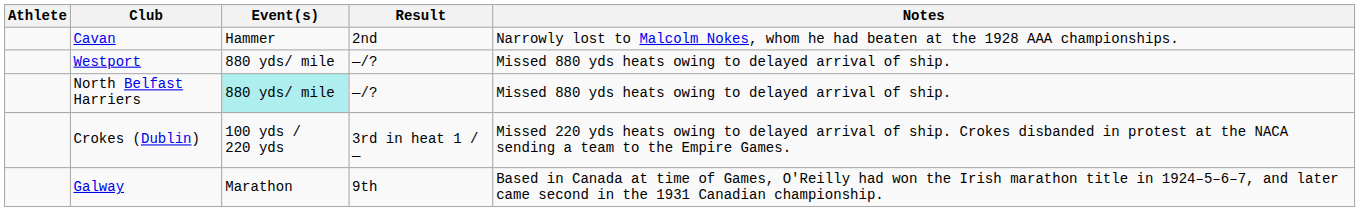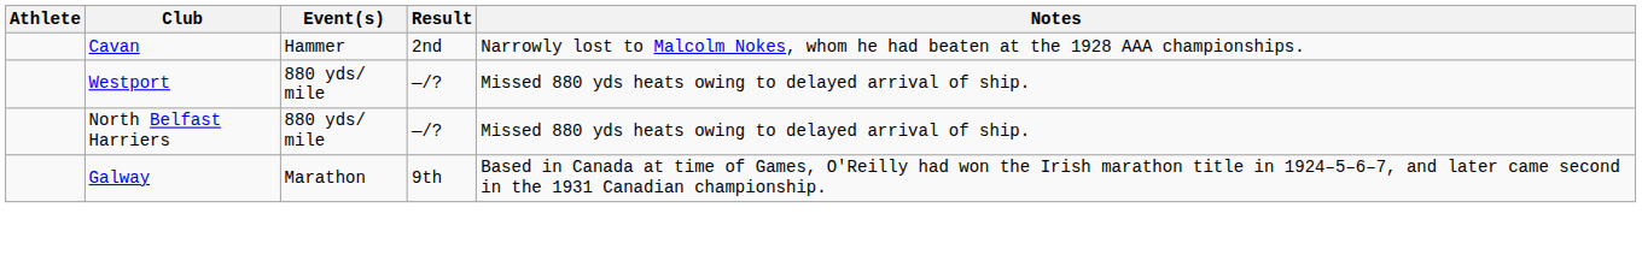 <table class="wikitable sortable">
 <tr>
 <th>Athlete</th>
 <th>Club</th>
 <th>Event(s)</th>
 <th>Result</th>
 <th>Notes</th>
 </tr>
 <tr>
 <td></td>
 <td><a href='#'>Cavan</a></td>
 <td>Hammer</td>
 <td>2nd</td>
 <td>Narrowly lost to <a href='#'>Malcolm Nokes</a>, whom he had beaten at the 1928 AAA championships.</td>
 </tr>
 <tr>
 <td></td>
 <td><a href='#'>Westport</a></td>
 <td>880 yds/ mile</td>
 <td>—/?</td>
 <td>Missed 880 yds heats owing to delayed arrival of ship.</td>
 </tr>
 <tr>
 <td></td>
 <td>North <a href='#'>Belfast</a> Harriers</td>
-<td style="background: paleturquoise;">880 yds/ mile</td>
+<td>880 yds/ mile</td>
 <td>—/?</td>
 <td>Missed 880 yds heats owing to delayed arrival of ship.</td>
-</tr>
-<tr>
-<td></td>
-<td>Crokes (<a href='#'>Dublin</a>)</td>
-<td>100 yds / 220 yds</td>
-<td><br>3rd in heat 1 / —</td>
-<td>Missed 220 yds heats owing to delayed arrival of ship. Crokes disbanded in protest at the NACA sending a team to the Empire Games.</td>
 </tr>
 <tr>
 <td></td>
 <td><a href='#'>Galway</a></td>
 <td>Marathon</td>
 <td>9th</td>
 <td>Based in Canada at time of Games, O'Reilly had won the Irish marathon title in 1924–5–6–7, and later came second in the 1931 Canadian championship.</td>
 </tr>
 </table>
